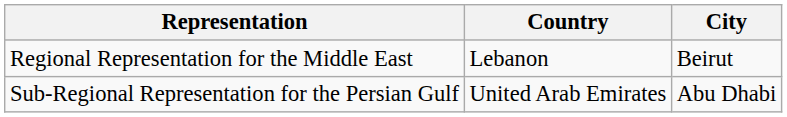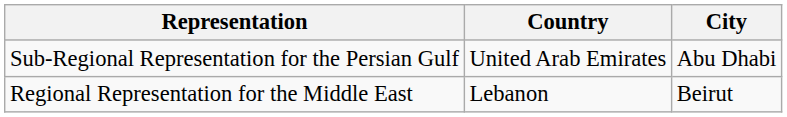 <table class="wikitable">
 <tr>
 <th>Representation</th>
 <th>Country</th>
 <th>City</th>
 </tr>
 <tr>
+<td>Sub-Regional Representation for the Persian Gulf</td>
+<td>United Arab Emirates</td>
+<td>Abu Dhabi</td>
+</tr>
+<tr>
 <td>Regional Representation for the Middle East</td>
 <td>Lebanon</td>
 <td>Beirut</td>
 </tr>
-<tr>
-<td>Sub-Regional Representation for the Persian Gulf</td>
-<td>United Arab Emirates</td>
-<td>Abu Dhabi</td>
-</tr>
 </table>
